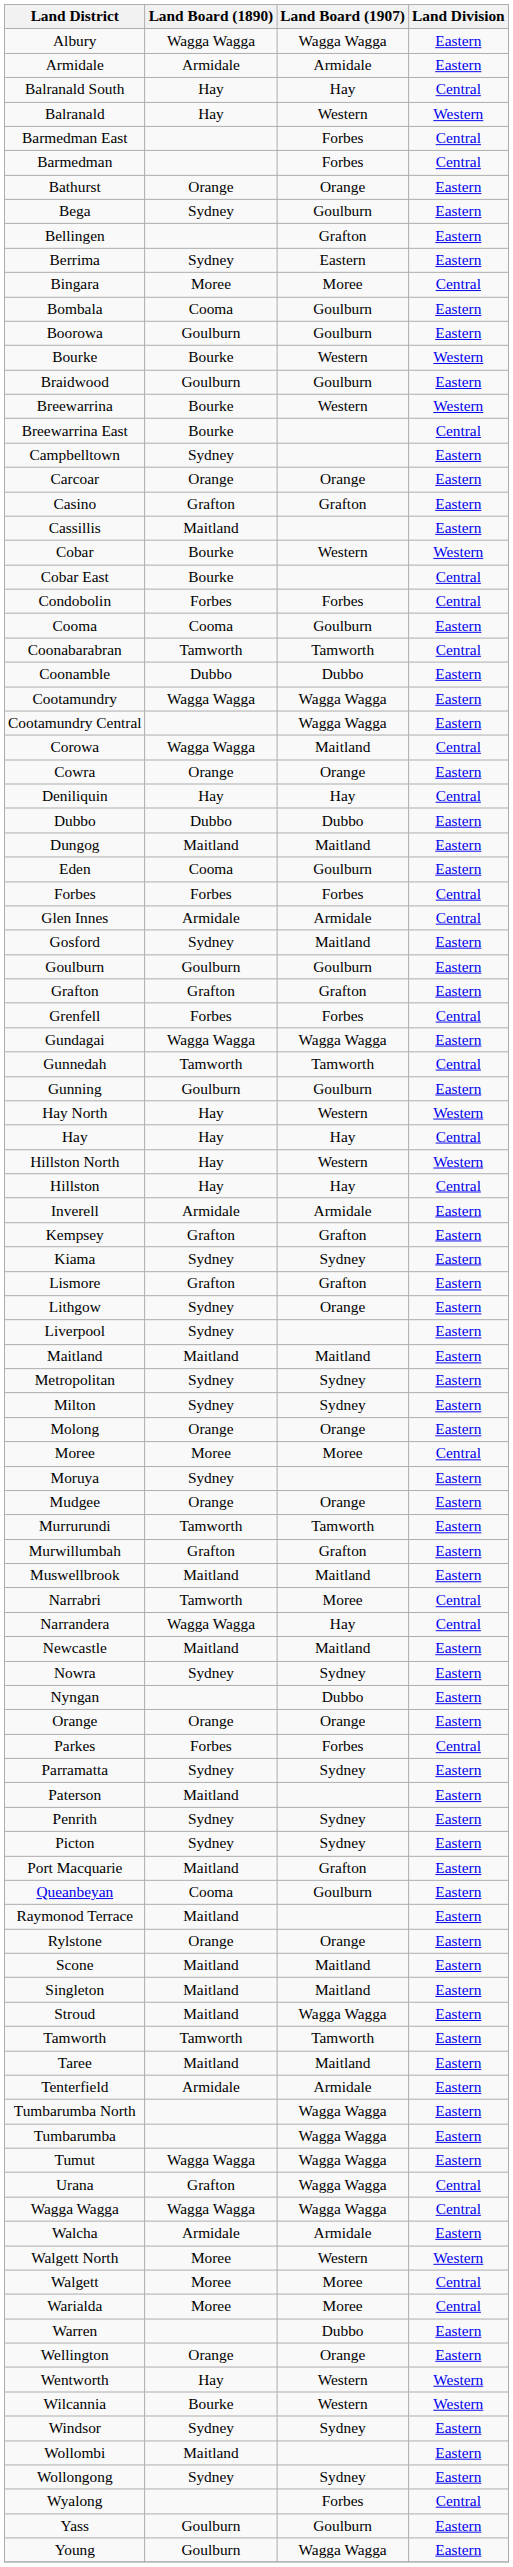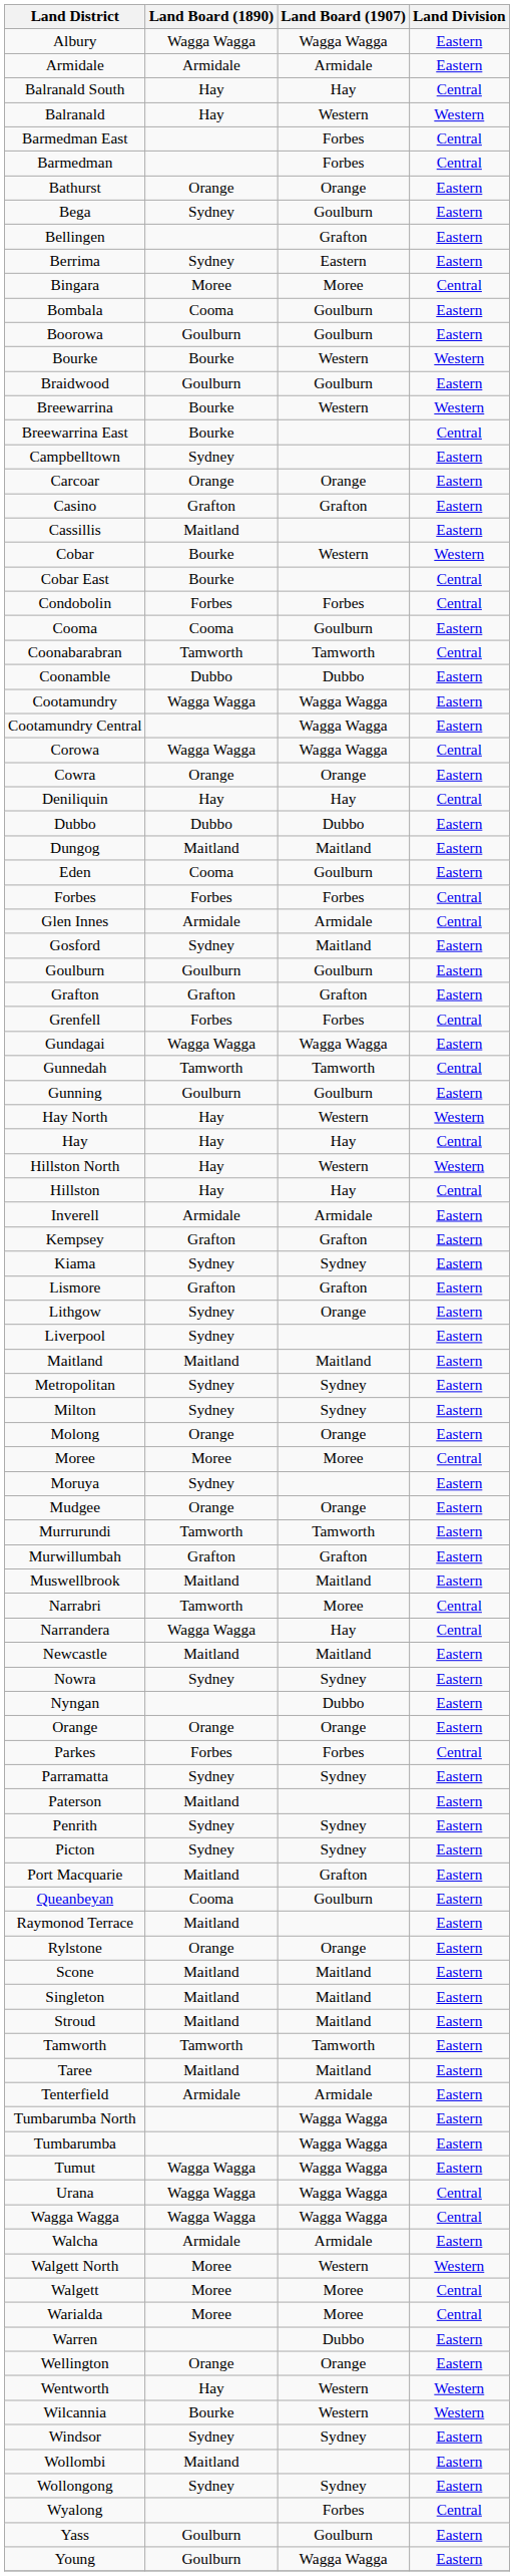 <table class="wikitable sortable" style="text-align:center">
 <tr>
 <th>Land District</th>
 <th>Land Board (1890)</th>
 <th>Land Board (1907)</th>
 <th>Land Division</th>
 </tr>
 <tr>
 <td>Albury</td>
 <td>Wagga Wagga</td>
 <td>Wagga Wagga</td>
 <td><a href='#'>Eastern</a></td>
 </tr>
 <tr>
 <td>Armidale</td>
 <td>Armidale</td>
 <td>Armidale</td>
 <td><a href='#'>Eastern</a></td>
 </tr>
 <tr>
 <td>Balranald South</td>
 <td>Hay</td>
 <td>Hay</td>
 <td><a href='#'>Central</a></td>
 </tr>
 <tr>
 <td>Balranald</td>
 <td>Hay</td>
 <td>Western</td>
 <td><a href='#'>Western</a></td>
 </tr>
 <tr>
 <td>Barmedman East</td>
 <td></td>
 <td>Forbes</td>
 <td><a href='#'>Central</a></td>
 </tr>
 <tr>
 <td>Barmedman</td>
 <td></td>
 <td>Forbes</td>
 <td><a href='#'>Central</a></td>
 </tr>
 <tr>
 <td>Bathurst</td>
 <td>Orange</td>
 <td>Orange</td>
 <td><a href='#'>Eastern</a></td>
 </tr>
 <tr>
 <td>Bega</td>
 <td>Sydney</td>
 <td>Goulburn</td>
 <td><a href='#'>Eastern</a></td>
 </tr>
 <tr>
 <td>Bellingen</td>
 <td></td>
 <td>Grafton</td>
 <td><a href='#'>Eastern</a></td>
 </tr>
 <tr>
 <td>Berrima</td>
 <td>Sydney</td>
 <td>Eastern</td>
 <td><a href='#'>Eastern</a></td>
 </tr>
 <tr>
 <td>Bingara</td>
 <td>Moree</td>
 <td>Moree</td>
 <td><a href='#'>Central</a></td>
 </tr>
 <tr>
 <td>Bombala</td>
 <td>Cooma</td>
 <td>Goulburn</td>
 <td><a href='#'>Eastern</a></td>
 </tr>
 <tr>
 <td>Boorowa</td>
 <td>Goulburn</td>
 <td>Goulburn</td>
 <td><a href='#'>Eastern</a></td>
 </tr>
 <tr>
 <td>Bourke</td>
 <td>Bourke</td>
 <td>Western</td>
 <td><a href='#'>Western</a></td>
 </tr>
 <tr>
 <td>Braidwood</td>
 <td>Goulburn</td>
 <td>Goulburn</td>
 <td><a href='#'>Eastern</a></td>
 </tr>
 <tr>
 <td>Breewarrina</td>
 <td>Bourke</td>
 <td>Western</td>
 <td><a href='#'>Western</a></td>
 </tr>
 <tr>
 <td>Breewarrina East</td>
 <td>Bourke</td>
 <td></td>
 <td><a href='#'>Central</a></td>
 </tr>
 <tr>
 <td>Campbelltown</td>
 <td>Sydney</td>
 <td></td>
 <td><a href='#'>Eastern</a></td>
 </tr>
 <tr>
 <td>Carcoar</td>
 <td>Orange</td>
 <td>Orange</td>
 <td><a href='#'>Eastern</a></td>
 </tr>
 <tr>
 <td>Casino</td>
 <td>Grafton</td>
 <td>Grafton</td>
 <td><a href='#'>Eastern</a></td>
 </tr>
 <tr>
 <td>Cassillis</td>
 <td>Maitland</td>
 <td></td>
 <td><a href='#'>Eastern</a></td>
 </tr>
 <tr>
 <td>Cobar</td>
 <td>Bourke</td>
 <td>Western</td>
 <td><a href='#'>Western</a></td>
 </tr>
 <tr>
 <td>Cobar East</td>
 <td>Bourke</td>
 <td></td>
 <td><a href='#'>Central</a></td>
 </tr>
 <tr>
 <td>Condobolin</td>
 <td>Forbes</td>
 <td>Forbes</td>
 <td><a href='#'>Central</a></td>
 </tr>
 <tr>
 <td>Cooma</td>
 <td>Cooma</td>
 <td>Goulburn</td>
 <td><a href='#'>Eastern</a></td>
 </tr>
 <tr>
 <td>Coonabarabran</td>
 <td>Tamworth</td>
 <td>Tamworth</td>
 <td><a href='#'>Central</a></td>
 </tr>
 <tr>
 <td>Coonamble</td>
 <td>Dubbo</td>
 <td>Dubbo</td>
 <td><a href='#'>Eastern</a></td>
 </tr>
 <tr>
 <td>Cootamundry</td>
 <td>Wagga Wagga</td>
 <td>Wagga Wagga</td>
 <td><a href='#'>Eastern</a></td>
 </tr>
 <tr>
 <td>Cootamundry Central</td>
 <td></td>
 <td>Wagga Wagga</td>
 <td><a href='#'>Eastern</a></td>
 </tr>
 <tr>
 <td>Corowa</td>
 <td>Wagga Wagga</td>
-<td>Maitland</td>
+<td>Wagga Wagga</td>
 <td><a href='#'>Central</a></td>
 </tr>
 <tr>
 <td>Cowra</td>
 <td>Orange</td>
 <td>Orange</td>
 <td><a href='#'>Eastern</a></td>
 </tr>
 <tr>
 <td>Deniliquin</td>
 <td>Hay</td>
 <td>Hay</td>
 <td><a href='#'>Central</a></td>
 </tr>
 <tr>
 <td>Dubbo</td>
 <td>Dubbo</td>
 <td>Dubbo</td>
 <td><a href='#'>Eastern</a></td>
 </tr>
 <tr>
 <td>Dungog</td>
 <td>Maitland</td>
 <td>Maitland</td>
 <td><a href='#'>Eastern</a></td>
 </tr>
 <tr>
 <td>Eden</td>
 <td>Cooma</td>
 <td>Goulburn</td>
 <td><a href='#'>Eastern</a></td>
 </tr>
 <tr>
 <td>Forbes</td>
 <td>Forbes</td>
 <td>Forbes</td>
 <td><a href='#'>Central</a></td>
 </tr>
 <tr>
 <td>Glen Innes</td>
 <td>Armidale</td>
 <td>Armidale</td>
 <td><a href='#'>Central</a></td>
 </tr>
 <tr>
 <td>Gosford</td>
 <td>Sydney</td>
 <td>Maitland</td>
 <td><a href='#'>Eastern</a></td>
 </tr>
 <tr>
 <td>Goulburn</td>
 <td>Goulburn</td>
 <td>Goulburn</td>
 <td><a href='#'>Eastern</a></td>
 </tr>
 <tr>
 <td>Grafton</td>
 <td>Grafton</td>
 <td>Grafton</td>
 <td><a href='#'>Eastern</a></td>
 </tr>
 <tr>
 <td>Grenfell</td>
 <td>Forbes</td>
 <td>Forbes</td>
 <td><a href='#'>Central</a></td>
 </tr>
 <tr>
 <td>Gundagai</td>
 <td>Wagga Wagga</td>
 <td>Wagga Wagga</td>
 <td><a href='#'>Eastern</a></td>
 </tr>
 <tr>
 <td>Gunnedah</td>
 <td>Tamworth</td>
 <td>Tamworth</td>
 <td><a href='#'>Central</a></td>
 </tr>
 <tr>
 <td>Gunning</td>
 <td>Goulburn</td>
 <td>Goulburn</td>
 <td><a href='#'>Eastern</a></td>
 </tr>
 <tr>
 <td>Hay North</td>
 <td>Hay</td>
 <td>Western</td>
 <td><a href='#'>Western</a></td>
 </tr>
 <tr>
 <td>Hay</td>
 <td>Hay</td>
 <td>Hay</td>
 <td><a href='#'>Central</a></td>
 </tr>
 <tr>
 <td>Hillston North</td>
 <td>Hay</td>
 <td>Western</td>
 <td><a href='#'>Western</a></td>
 </tr>
 <tr>
 <td>Hillston</td>
 <td>Hay</td>
 <td>Hay</td>
 <td><a href='#'>Central</a></td>
 </tr>
 <tr>
 <td>Inverell</td>
 <td>Armidale</td>
 <td>Armidale</td>
 <td><a href='#'>Eastern</a></td>
 </tr>
 <tr>
 <td>Kempsey</td>
 <td>Grafton</td>
 <td>Grafton</td>
 <td><a href='#'>Eastern</a></td>
 </tr>
 <tr>
 <td>Kiama</td>
 <td>Sydney</td>
 <td>Sydney</td>
 <td><a href='#'>Eastern</a></td>
 </tr>
 <tr>
 <td>Lismore</td>
 <td>Grafton</td>
 <td>Grafton</td>
 <td><a href='#'>Eastern</a></td>
 </tr>
 <tr>
 <td>Lithgow</td>
 <td>Sydney</td>
 <td>Orange</td>
 <td><a href='#'>Eastern</a></td>
 </tr>
 <tr>
 <td>Liverpool</td>
 <td>Sydney</td>
 <td></td>
 <td><a href='#'>Eastern</a></td>
 </tr>
 <tr>
 <td>Maitland</td>
 <td>Maitland</td>
 <td>Maitland</td>
 <td><a href='#'>Eastern</a></td>
 </tr>
 <tr>
 <td>Metropolitan</td>
 <td>Sydney</td>
 <td>Sydney</td>
 <td><a href='#'>Eastern</a></td>
 </tr>
 <tr>
 <td>Milton</td>
 <td>Sydney</td>
 <td>Sydney</td>
 <td><a href='#'>Eastern</a></td>
 </tr>
 <tr>
 <td>Molong</td>
 <td>Orange</td>
 <td>Orange</td>
 <td><a href='#'>Eastern</a></td>
 </tr>
 <tr>
 <td>Moree</td>
 <td>Moree</td>
 <td>Moree</td>
 <td><a href='#'>Central</a></td>
 </tr>
 <tr>
 <td>Moruya</td>
 <td>Sydney</td>
 <td></td>
 <td><a href='#'>Eastern</a></td>
 </tr>
 <tr>
 <td>Mudgee</td>
 <td>Orange</td>
 <td>Orange</td>
 <td><a href='#'>Eastern</a></td>
 </tr>
 <tr>
 <td>Murrurundi</td>
 <td>Tamworth</td>
 <td>Tamworth</td>
 <td><a href='#'>Eastern</a></td>
 </tr>
 <tr>
 <td>Murwillumbah</td>
 <td>Grafton</td>
 <td>Grafton</td>
 <td><a href='#'>Eastern</a></td>
 </tr>
 <tr>
 <td>Muswellbrook</td>
 <td>Maitland</td>
 <td>Maitland</td>
 <td><a href='#'>Eastern</a></td>
 </tr>
 <tr>
 <td>Narrabri</td>
 <td>Tamworth</td>
 <td>Moree</td>
 <td><a href='#'>Central</a></td>
 </tr>
 <tr>
 <td>Narrandera</td>
 <td>Wagga Wagga</td>
 <td>Hay</td>
 <td><a href='#'>Central</a></td>
 </tr>
 <tr>
 <td>Newcastle</td>
 <td>Maitland</td>
 <td>Maitland</td>
 <td><a href='#'>Eastern</a></td>
 </tr>
 <tr>
 <td>Nowra</td>
 <td>Sydney</td>
 <td>Sydney</td>
 <td><a href='#'>Eastern</a></td>
 </tr>
 <tr>
 <td>Nyngan</td>
 <td></td>
 <td>Dubbo</td>
 <td><a href='#'>Eastern</a></td>
 </tr>
 <tr>
 <td>Orange</td>
 <td>Orange</td>
 <td>Orange</td>
 <td><a href='#'>Eastern</a></td>
 </tr>
 <tr>
 <td>Parkes</td>
 <td>Forbes</td>
 <td>Forbes</td>
 <td><a href='#'>Central</a></td>
 </tr>
 <tr>
 <td>Parramatta</td>
 <td>Sydney</td>
 <td>Sydney</td>
 <td><a href='#'>Eastern</a></td>
 </tr>
 <tr>
 <td>Paterson</td>
 <td>Maitland</td>
 <td></td>
 <td><a href='#'>Eastern</a></td>
 </tr>
 <tr>
 <td>Penrith</td>
 <td>Sydney</td>
 <td>Sydney</td>
 <td><a href='#'>Eastern</a></td>
 </tr>
 <tr>
 <td>Picton</td>
 <td>Sydney</td>
 <td>Sydney</td>
 <td><a href='#'>Eastern</a></td>
 </tr>
 <tr>
 <td>Port Macquarie</td>
 <td>Maitland</td>
 <td>Grafton</td>
 <td><a href='#'>Eastern</a></td>
 </tr>
 <tr>
 <td><a href='#'>Queanbeyan</a></td>
 <td>Cooma</td>
 <td>Goulburn</td>
 <td><a href='#'>Eastern</a></td>
 </tr>
 <tr>
 <td>Raymonod Terrace</td>
 <td>Maitland</td>
 <td></td>
 <td><a href='#'>Eastern</a></td>
 </tr>
 <tr>
 <td>Rylstone</td>
 <td>Orange</td>
 <td>Orange</td>
 <td><a href='#'>Eastern</a></td>
 </tr>
 <tr>
 <td>Scone</td>
 <td>Maitland</td>
 <td>Maitland</td>
 <td><a href='#'>Eastern</a></td>
 </tr>
 <tr>
 <td>Singleton</td>
 <td>Maitland</td>
 <td>Maitland</td>
 <td><a href='#'>Eastern</a></td>
 </tr>
 <tr>
 <td>Stroud</td>
 <td>Maitland</td>
-<td>Wagga Wagga</td>
+<td>Maitland</td>
 <td><a href='#'>Eastern</a></td>
 </tr>
 <tr>
 <td>Tamworth</td>
 <td>Tamworth</td>
 <td>Tamworth</td>
 <td><a href='#'>Eastern</a></td>
 </tr>
 <tr>
 <td>Taree</td>
 <td>Maitland</td>
 <td>Maitland</td>
 <td><a href='#'>Eastern</a></td>
 </tr>
 <tr>
 <td>Tenterfield</td>
 <td>Armidale</td>
 <td>Armidale</td>
 <td><a href='#'>Eastern</a></td>
 </tr>
 <tr>
 <td>Tumbarumba North</td>
 <td></td>
 <td>Wagga Wagga</td>
 <td><a href='#'>Eastern</a></td>
 </tr>
 <tr>
 <td>Tumbarumba</td>
 <td></td>
 <td>Wagga Wagga</td>
 <td><a href='#'>Eastern</a></td>
 </tr>
 <tr>
 <td>Tumut</td>
 <td>Wagga Wagga</td>
 <td>Wagga Wagga</td>
 <td><a href='#'>Eastern</a></td>
 </tr>
 <tr>
 <td>Urana</td>
-<td>Grafton</td>
+<td>Wagga Wagga</td>
 <td>Wagga Wagga</td>
 <td><a href='#'>Central</a></td>
 </tr>
 <tr>
 <td>Wagga Wagga</td>
 <td>Wagga Wagga</td>
 <td>Wagga Wagga</td>
 <td><a href='#'>Central</a></td>
 </tr>
 <tr>
 <td>Walcha</td>
 <td>Armidale</td>
 <td>Armidale</td>
 <td><a href='#'>Eastern</a></td>
 </tr>
 <tr>
 <td>Walgett North</td>
 <td>Moree</td>
 <td>Western</td>
 <td><a href='#'>Western</a></td>
 </tr>
 <tr>
 <td>Walgett</td>
 <td>Moree</td>
 <td>Moree</td>
 <td><a href='#'>Central</a></td>
 </tr>
 <tr>
 <td>Warialda</td>
 <td>Moree</td>
 <td>Moree</td>
 <td><a href='#'>Central</a></td>
 </tr>
 <tr>
 <td>Warren</td>
 <td></td>
 <td>Dubbo</td>
 <td><a href='#'>Eastern</a></td>
 </tr>
 <tr>
 <td>Wellington</td>
 <td>Orange</td>
 <td>Orange</td>
 <td><a href='#'>Eastern</a></td>
 </tr>
 <tr>
 <td>Wentworth</td>
 <td>Hay</td>
 <td>Western</td>
 <td><a href='#'>Western</a></td>
 </tr>
 <tr>
 <td>Wilcannia</td>
 <td>Bourke</td>
 <td>Western</td>
 <td><a href='#'>Western</a></td>
 </tr>
 <tr>
 <td>Windsor</td>
 <td>Sydney</td>
 <td>Sydney</td>
 <td><a href='#'>Eastern</a></td>
 </tr>
 <tr>
 <td>Wollombi</td>
 <td>Maitland</td>
 <td></td>
 <td><a href='#'>Eastern</a></td>
 </tr>
 <tr>
 <td>Wollongong</td>
 <td>Sydney</td>
 <td>Sydney</td>
 <td><a href='#'>Eastern</a></td>
 </tr>
 <tr>
 <td>Wyalong</td>
 <td></td>
 <td>Forbes</td>
 <td><a href='#'>Central</a></td>
 </tr>
 <tr>
 <td>Yass</td>
 <td>Goulburn</td>
 <td>Goulburn</td>
 <td><a href='#'>Eastern</a></td>
 </tr>
 <tr>
 <td>Young</td>
 <td>Goulburn</td>
 <td>Wagga Wagga</td>
 <td><a href='#'>Eastern</a></td>
 </tr>
 <tr>
 </tr>
 </table>
